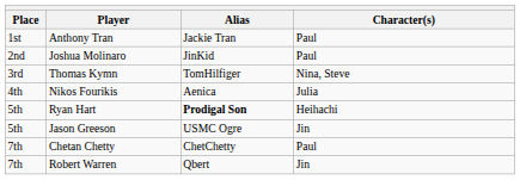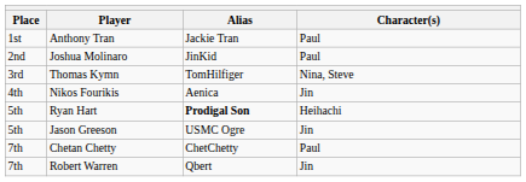 <table class="wikitable">
 <tr>
 <th colspan=6></th>
 </tr>
 <tr>
 <th style="width:50px;">Place</th>
 <th style="width:180px;">Player</th>
 <th style="width:150px;">Alias</th>
 <th style="width:300px;">Character(s)</th>
 </tr>
 <tr>
 <td>1st</td>
 <td> Anthony Tran</td>
 <td>Jackie Tran</td>
 <td>Paul</td>
 </tr>
 <tr>
 <td>2nd</td>
 <td> Joshua Molinaro</td>
 <td>JinKid</td>
 <td>Paul</td>
 </tr>
 <tr>
 <td>3rd</td>
 <td> Thomas Kymn</td>
 <td>TomHilfiger</td>
 <td>Nina, Steve</td>
 </tr>
 <tr>
 <td>4th</td>
 <td> Nikos Fourikis</td>
 <td>Aenica</td>
-<td>Julia</td>
+<td>Jin</td>
 </tr>
 <tr>
 <td>5th</td>
 <td> Ryan Hart</td>
 <td><strong>Prodigal Son</strong></td>
 <td>Heihachi</td>
 </tr>
 <tr>
 <td>5th</td>
 <td> Jason Greeson</td>
 <td>USMC Ogre</td>
 <td>Jin</td>
 </tr>
 <tr>
 <td>7th</td>
 <td> Chetan Chetty</td>
 <td>ChetChetty</td>
 <td>Paul</td>
 </tr>
 <tr>
 <td>7th</td>
 <td> Robert Warren</td>
 <td>Qbert</td>
 <td>Jin</td>
 </tr>
 </table>
